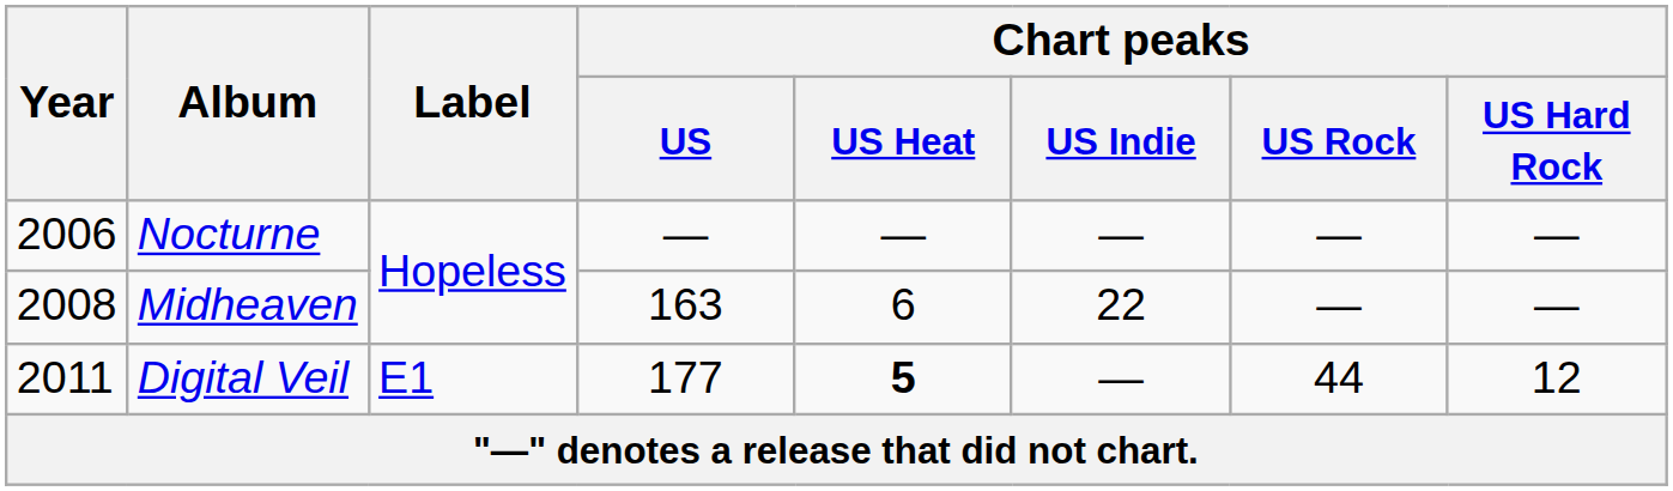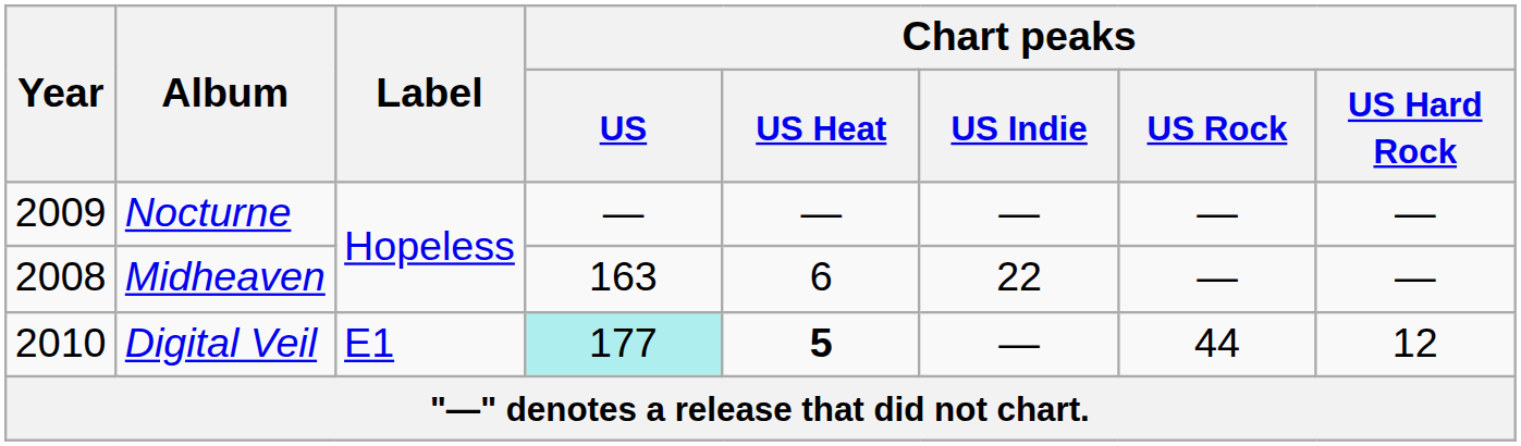 <table class="wikitable">
 <tr>
 <th rowspan="2">Year</th>
 <th rowspan="2">Album</th>
 <th rowspan="2">Label</th>
 <th colspan="5">Chart peaks</th>
 </tr>
 <tr>
 <th style="width:70px;"><small><a href='#'>US</a><br></small></th>
 <th style="width:70px;"><small><a href='#'>US Heat</a><br></small></th>
 <th style="width:70px;"><small><a href='#'>US Indie</a><br></small></th>
 <th style="width:70px;"><small><a href='#'>US Rock</a><br></small></th>
 <th style="width:70px;"><small><a href='#'>US Hard Rock</a><br></small></th>
 </tr>
 <tr>
-<td>2006</td>
+<td>2009</td>
 <td><em><a href='#'>Nocturne</a></em></td>
 <td rowspan=2><a href='#'>Hopeless</a></td>
 <td style="text-align:center;">—</td>
 <td style="text-align:center;">—</td>
 <td style="text-align:center;">—</td>
 <td style="text-align:center;">—</td>
 <td style="text-align:center;">—</td>
 </tr>
 <tr>
 <td>2008</td>
 <td><em><a href='#'>Midheaven</a></em></td>
 <td style="text-align:center;">163</td>
 <td style="text-align:center;">6</td>
 <td style="text-align:center;">22</td>
 <td style="text-align:center;">—</td>
 <td style="text-align:center;">—</td>
 </tr>
 <tr>
-<td>2011</td>
+<td>2010</td>
 <td><em><a href='#'>Digital Veil</a></em></td>
 <td><a href='#'>E1</a></td>
-<td style="text-align:center;">177</td>
+<td style="background: paleturquoise; text-align:center;">177</td>
 <td style="text-align:center;"><strong>5</strong></td>
 <td style="text-align:center;">—</td>
 <td style="text-align:center;">44</td>
 <td style="text-align:center;">12</td>
 </tr>
 <tr>
 <th colspan="8"><small>"—" denotes a release that did not chart.</small></th>
 </tr>
 </table>
